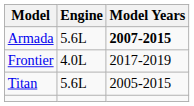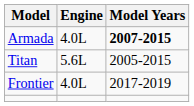 <table class="wikitable">
 <tr>
 <th>Model</th>
 <th>Engine</th>
 <th>Model Years</th>
 </tr>
 <tr>
 <td><a href='#'>Armada</a></td>
+<td>4.0L</td>
+<td><strong>2007-2015</strong></td>
+</tr>
+<tr>
+<td><a href='#'>Titan</a></td>
 <td>5.6L</td>
-<td><strong>2007-2015</strong></td>
+<td>2005-2015</td>
 </tr>
 <tr>
 <td><a href='#'>Frontier</a></td>
 <td>4.0L</td>
 <td>2017-2019</td>
 </tr>
 <tr>
-<td><a href='#'>Titan</a></td>
-<td>5.6L</td>
-<td>2005-2015</td>
-</tr>
-<tr>
 <td></td>
 <td></td>
 <td></td>
 </tr>
 </table>
